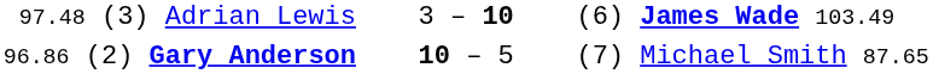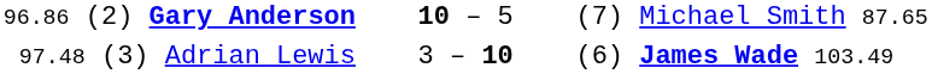 <table style="text-align:center">
 <tr>
 <th width=223></th>
 <th width=100></th>
 <th width=223></th>
 </tr>
 <tr>
+<td align=right><small><span>96.86</span></small> (2) <strong><a href='#'>Gary Anderson</a></strong> </td>
+<td><strong>10</strong> – 5</td>
+<td align=left>(7)  <a href='#'>Michael Smith</a> <small><span>87.65</span></small></td>
+</tr>
+<tr>
 <td align=right><small><span>97.48</span></small> (3) <a href='#'>Adrian Lewis</a> </td>
 <td>3 – <strong>10</strong></td>
 <td align=left>(6)  <strong><a href='#'>James Wade</a></strong> <small><span>103.49</span></small></td>
 </tr>
-<tr>
-<td align=right><small><span>96.86</span></small> (2) <strong><a href='#'>Gary Anderson</a></strong> </td>
-<td><strong>10</strong> – 5</td>
-<td align=left>(7)  <a href='#'>Michael Smith</a> <small><span>87.65</span></small></td>
-</tr>
 </table>
